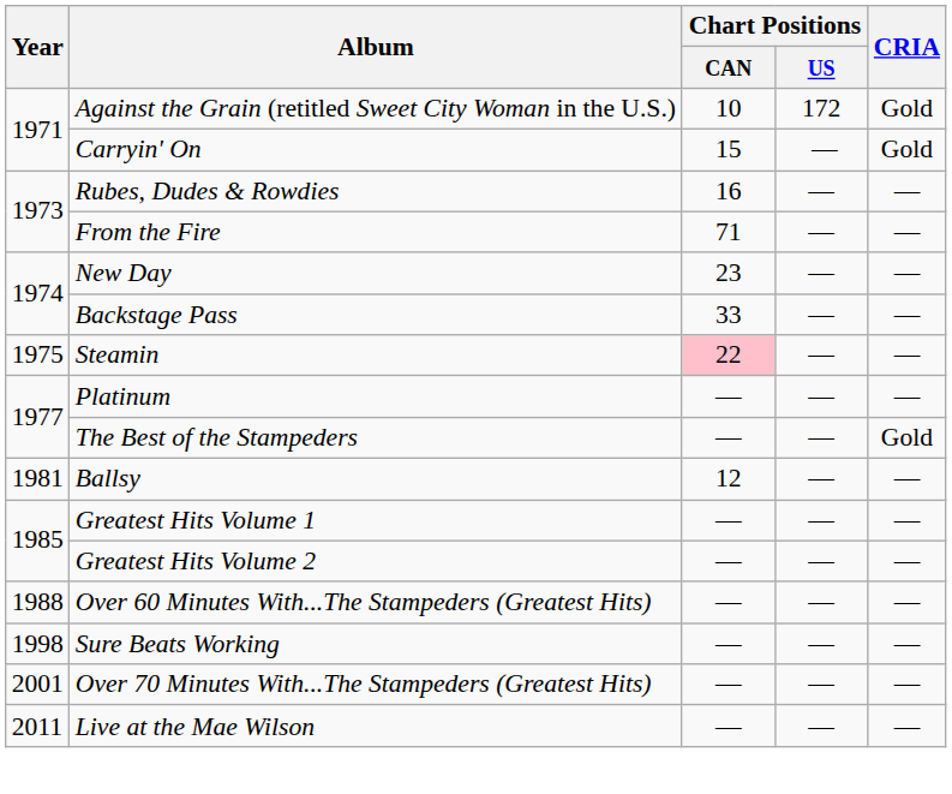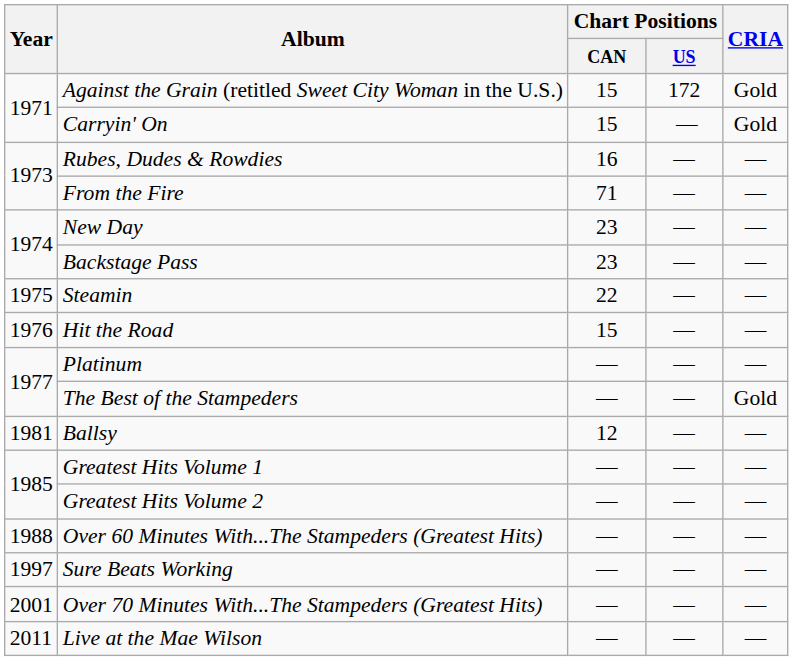 <table class="wikitable">
 <tr>
 <th rowspan="2">Year</th>
 <th rowspan="2">Album</th>
 <th colspan="2">Chart Positions</th>
 <th rowspan="2"><a href='#'>CRIA</a></th>
 </tr>
 <tr>
 <th style="width:50px;"><small>CAN</small></th>
 <th style="width:50px;"><small><a href='#'>US</a></small></th>
 </tr>
 <tr>
 <td rowspan="2">1971</td>
 <td><em>Against the Grain</em> (retitled <em>Sweet City Woman</em> in the U.S.)</td>
-<td style="text-align:center;">10</td>
+<td style="text-align:center;">15</td>
 <td style="text-align:center;">172</td>
 <td style="text-align:center;">Gold</td>
 </tr>
 <tr>
 <td><em>Carryin' On</em></td>
 <td style="text-align:center;">15</td>
 <td style="text-align:center;"> —</td>
 <td style="text-align:center;">Gold</td>
 </tr>
 <tr>
 <td rowspan="2">1973</td>
 <td><em>Rubes, Dudes & Rowdies</em></td>
 <td style="text-align:center;">16</td>
 <td style="text-align:center;">—</td>
 <td style="text-align:center;">—</td>
 </tr>
 <tr>
 <td><em>From the Fire</em></td>
 <td style="text-align:center;">71</td>
 <td style="text-align:center;">—</td>
 <td style="text-align:center;">—</td>
 </tr>
 <tr>
 <td rowspan="2">1974</td>
 <td><em>New Day</em></td>
 <td style="text-align:center;">23</td>
 <td style="text-align:center;">—</td>
 <td style="text-align:center;">—</td>
 </tr>
 <tr>
 <td><em>Backstage Pass</em></td>
-<td style="text-align:center;">33</td>
+<td style="text-align:center;">23</td>
 <td style="text-align:center;">—</td>
 <td style="text-align:center;">—</td>
 </tr>
 <tr>
 <td>1975</td>
 <td><em>Steamin</em></td>
-<td style="background: pink; text-align:center;">22</td>
+<td style="text-align:center;">22</td>
+<td style="text-align:center;">—</td>
+<td style="text-align:center;">—</td>
+</tr>
+<tr>
+<td>1976</td>
+<td><em>Hit the Road</em></td>
+<td style="text-align:center;">15</td>
 <td style="text-align:center;">—</td>
 <td style="text-align:center;">—</td>
 </tr>
 <tr>
 <td rowspan="2">1977</td>
 <td><em>Platinum</em></td>
 <td style="text-align:center;">—</td>
 <td style="text-align:center;">—</td>
 <td style="text-align:center;">—</td>
 </tr>
 <tr>
 <td><em>The Best of the Stampeders</em></td>
 <td style="text-align:center;">—</td>
 <td style="text-align:center;">—</td>
 <td style="text-align:center;">Gold</td>
 </tr>
 <tr>
 <td>1981</td>
 <td><em>Ballsy</em></td>
 <td style="text-align:center;">12</td>
 <td style="text-align:center;">—</td>
 <td style="text-align:center;">—</td>
 </tr>
 <tr>
 <td rowspan="2">1985</td>
 <td><em>Greatest Hits Volume 1</em></td>
 <td style="text-align:center;">—</td>
 <td style="text-align:center;">—</td>
 <td style="text-align:center;">—</td>
 </tr>
 <tr>
 <td><em>Greatest Hits Volume 2</em></td>
 <td style="text-align:center;">—</td>
 <td style="text-align:center;">—</td>
 <td style="text-align:center;">—</td>
 </tr>
 <tr>
 <td>1988</td>
 <td><em>Over 60 Minutes With...The Stampeders (Greatest Hits)</em></td>
 <td style="text-align:center;">—</td>
 <td style="text-align:center;">—</td>
 <td style="text-align:center;">—</td>
 </tr>
 <tr>
-<td>1998</td>
+<td>1997</td>
 <td><em>Sure Beats Working</em></td>
 <td style="text-align:center;">—</td>
 <td style="text-align:center;">—</td>
 <td style="text-align:center;">—</td>
 </tr>
 <tr>
 <td>2001</td>
 <td><em>Over 70 Minutes With...The Stampeders (Greatest Hits)</em></td>
 <td style="text-align:center;">—</td>
 <td style="text-align:center;">—</td>
 <td style="text-align:center;">—</td>
 </tr>
 <tr>
 <td>2011</td>
 <td><em>Live at the Mae Wilson</em></td>
 <td style="text-align:center;">—</td>
 <td style="text-align:center;">—</td>
 <td style="text-align:center;">—</td>
 </tr>
 </table>
